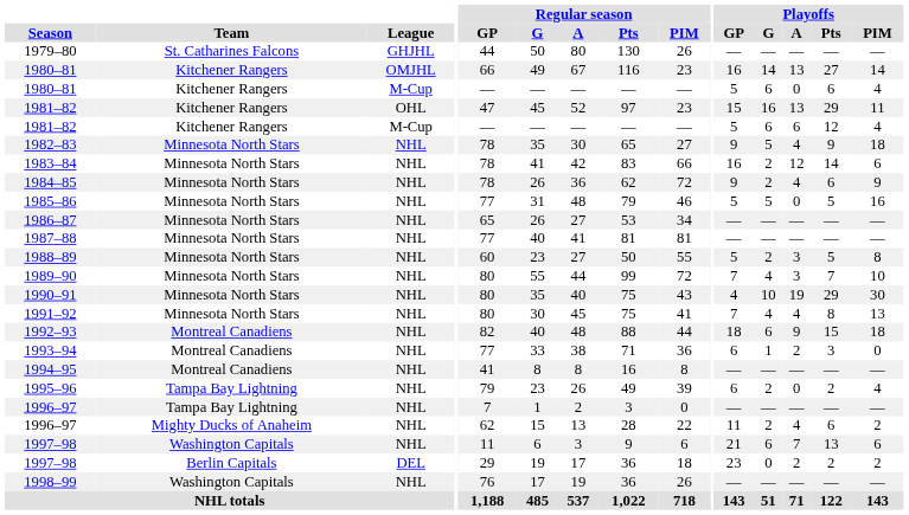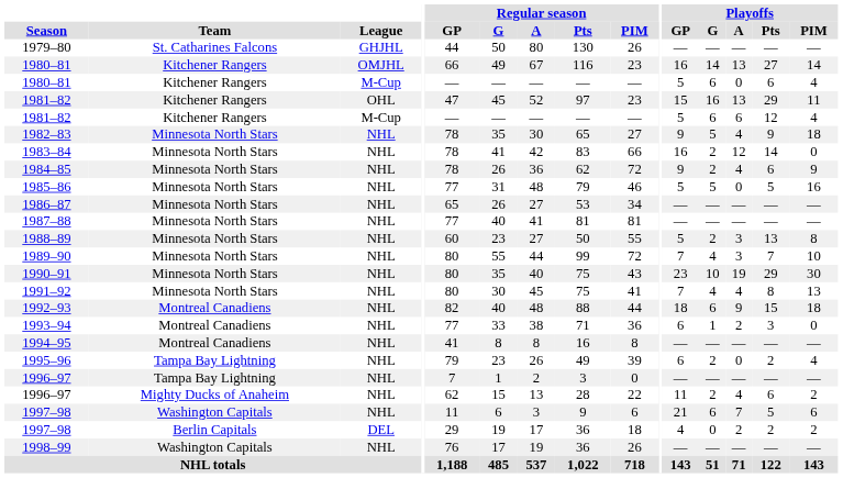 <table border="0" cellpadding="1" cellspacing="0" style="text-align:center; width:60em">
 <tr bgcolor="#e0e0e0">
 <th colspan="3" bgcolor="#ffffff"></th>
 <th rowspan="100" bgcolor="#ffffff"></th>
 <th colspan="5"><a href='#'>Regular season</a></th>
 <th rowspan="100" bgcolor="#ffffff"></th>
 <th colspan="5"><a href='#'>Playoffs</a></th>
 </tr>
 <tr bgcolor="#e0e0e0">
 <th><a href='#'>Season</a></th>
 <th>Team</th>
 <th>League</th>
 <th>GP</th>
 <th><a href='#'>G</a></th>
 <th><a href='#'>A</a></th>
 <th><a href='#'>Pts</a></th>
 <th><a href='#'>PIM</a></th>
 <th>GP</th>
 <th>G</th>
 <th>A</th>
 <th>Pts</th>
 <th>PIM</th>
 </tr>
 <tr>
 <td>1979–80</td>
 <td><a href='#'>St. Catharines Falcons</a></td>
 <td><a href='#'>GHJHL</a></td>
 <td>44</td>
 <td>50</td>
 <td>80</td>
 <td>130</td>
 <td>26</td>
 <td>—</td>
 <td>—</td>
 <td>—</td>
 <td>—</td>
 <td>—</td>
 </tr>
 <tr bgcolor="#f0f0f0">
 <td><a href='#'>1980–81</a></td>
 <td><a href='#'>Kitchener Rangers</a></td>
 <td><a href='#'>OMJHL</a></td>
 <td>66</td>
 <td>49</td>
 <td>67</td>
 <td>116</td>
 <td>23</td>
 <td>16</td>
 <td>14</td>
 <td>13</td>
 <td>27</td>
 <td>14</td>
 </tr>
 <tr>
 <td><a href='#'>1980–81</a></td>
 <td>Kitchener Rangers</td>
 <td><a href='#'>M-Cup</a></td>
 <td>—</td>
 <td>—</td>
 <td>—</td>
 <td>—</td>
 <td>—</td>
 <td>5</td>
 <td>6</td>
 <td>0</td>
 <td>6</td>
 <td>4</td>
 </tr>
 <tr bgcolor="#f0f0f0">
 <td><a href='#'>1981–82</a></td>
 <td>Kitchener Rangers</td>
 <td>OHL</td>
 <td>47</td>
 <td>45</td>
 <td>52</td>
 <td>97</td>
 <td>23</td>
 <td>15</td>
 <td>16</td>
 <td>13</td>
 <td>29</td>
 <td>11</td>
 </tr>
 <tr>
 <td><a href='#'>1981–82</a></td>
 <td>Kitchener Rangers</td>
 <td>M-Cup</td>
 <td>—</td>
 <td>—</td>
 <td>—</td>
 <td>—</td>
 <td>—</td>
 <td>5</td>
 <td>6</td>
 <td>6</td>
 <td>12</td>
 <td>4</td>
 </tr>
 <tr bgcolor="#f0f0f0">
 <td><a href='#'>1982–83</a></td>
 <td><a href='#'>Minnesota North Stars</a></td>
 <td><a href='#'>NHL</a></td>
 <td>78</td>
 <td>35</td>
 <td>30</td>
 <td>65</td>
 <td>27</td>
 <td>9</td>
 <td>5</td>
 <td>4</td>
 <td>9</td>
 <td>18</td>
 </tr>
 <tr>
 <td><a href='#'>1983–84</a></td>
 <td>Minnesota North Stars</td>
 <td>NHL</td>
 <td>78</td>
 <td>41</td>
 <td>42</td>
 <td>83</td>
 <td>66</td>
 <td>16</td>
 <td>2</td>
 <td>12</td>
 <td>14</td>
-<td>6</td>
+<td>0</td>
 </tr>
 <tr bgcolor="#f0f0f0">
 <td><a href='#'>1984–85</a></td>
 <td>Minnesota North Stars</td>
 <td>NHL</td>
 <td>78</td>
 <td>26</td>
 <td>36</td>
 <td>62</td>
 <td>72</td>
 <td>9</td>
 <td>2</td>
 <td>4</td>
 <td>6</td>
 <td>9</td>
 </tr>
 <tr>
 <td><a href='#'>1985–86</a></td>
 <td>Minnesota North Stars</td>
 <td>NHL</td>
 <td>77</td>
 <td>31</td>
 <td>48</td>
 <td>79</td>
 <td>46</td>
 <td>5</td>
 <td>5</td>
 <td>0</td>
 <td>5</td>
 <td>16</td>
 </tr>
 <tr bgcolor="#f0f0f0">
 <td><a href='#'>1986–87</a></td>
 <td>Minnesota North Stars</td>
 <td>NHL</td>
 <td>65</td>
 <td>26</td>
 <td>27</td>
 <td>53</td>
 <td>34</td>
 <td>—</td>
 <td>—</td>
 <td>—</td>
 <td>—</td>
 <td>—</td>
 </tr>
 <tr>
 <td><a href='#'>1987–88</a></td>
 <td>Minnesota North Stars</td>
 <td>NHL</td>
 <td>77</td>
 <td>40</td>
 <td>41</td>
 <td>81</td>
 <td>81</td>
 <td>—</td>
 <td>—</td>
 <td>—</td>
 <td>—</td>
 <td>—</td>
 </tr>
 <tr bgcolor="#f0f0f0">
 <td><a href='#'>1988–89</a></td>
 <td>Minnesota North Stars</td>
 <td>NHL</td>
 <td>60</td>
 <td>23</td>
 <td>27</td>
 <td>50</td>
 <td>55</td>
 <td>5</td>
 <td>2</td>
 <td>3</td>
-<td>5</td>
+<td>13</td>
 <td>8</td>
 </tr>
 <tr>
 <td><a href='#'>1989–90</a></td>
 <td>Minnesota North Stars</td>
 <td>NHL</td>
 <td>80</td>
 <td>55</td>
 <td>44</td>
 <td>99</td>
 <td>72</td>
 <td>7</td>
 <td>4</td>
 <td>3</td>
 <td>7</td>
 <td>10</td>
 </tr>
 <tr bgcolor="#f0f0f0">
 <td><a href='#'>1990–91</a></td>
 <td>Minnesota North Stars</td>
 <td>NHL</td>
 <td>80</td>
 <td>35</td>
 <td>40</td>
 <td>75</td>
 <td>43</td>
-<td>4</td>
+<td>23</td>
 <td>10</td>
 <td>19</td>
 <td>29</td>
 <td>30</td>
 </tr>
 <tr>
 <td><a href='#'>1991–92</a></td>
 <td>Minnesota North Stars</td>
 <td>NHL</td>
 <td>80</td>
 <td>30</td>
 <td>45</td>
 <td>75</td>
 <td>41</td>
 <td>7</td>
 <td>4</td>
 <td>4</td>
 <td>8</td>
 <td>13</td>
 </tr>
 <tr bgcolor="#f0f0f0">
 <td><a href='#'>1992–93</a></td>
 <td><a href='#'>Montreal Canadiens</a></td>
 <td>NHL</td>
 <td>82</td>
 <td>40</td>
 <td>48</td>
 <td>88</td>
 <td>44</td>
 <td>18</td>
 <td>6</td>
 <td>9</td>
 <td>15</td>
 <td>18</td>
 </tr>
 <tr>
 <td><a href='#'>1993–94</a></td>
 <td>Montreal Canadiens</td>
 <td>NHL</td>
 <td>77</td>
 <td>33</td>
 <td>38</td>
 <td>71</td>
 <td>36</td>
 <td>6</td>
 <td>1</td>
 <td>2</td>
 <td>3</td>
 <td>0</td>
 </tr>
 <tr bgcolor="#f0f0f0">
 <td><a href='#'>1994–95</a></td>
 <td>Montreal Canadiens</td>
 <td>NHL</td>
 <td>41</td>
 <td>8</td>
 <td>8</td>
 <td>16</td>
 <td>8</td>
 <td>—</td>
 <td>—</td>
 <td>—</td>
 <td>—</td>
 <td>—</td>
 </tr>
 <tr>
 <td><a href='#'>1995–96</a></td>
 <td><a href='#'>Tampa Bay Lightning</a></td>
 <td>NHL</td>
 <td>79</td>
 <td>23</td>
 <td>26</td>
 <td>49</td>
 <td>39</td>
 <td>6</td>
 <td>2</td>
 <td>0</td>
 <td>2</td>
 <td>4</td>
 </tr>
 <tr bgcolor="#f0f0f0">
 <td><a href='#'>1996–97</a></td>
 <td>Tampa Bay Lightning</td>
 <td>NHL</td>
 <td>7</td>
 <td>1</td>
 <td>2</td>
 <td>3</td>
 <td>0</td>
 <td>—</td>
 <td>—</td>
 <td>—</td>
 <td>—</td>
 <td>—</td>
 </tr>
 <tr>
 <td>1996–97</td>
 <td><a href='#'>Mighty Ducks of Anaheim</a></td>
 <td>NHL</td>
 <td>62</td>
 <td>15</td>
 <td>13</td>
 <td>28</td>
 <td>22</td>
 <td>11</td>
 <td>2</td>
 <td>4</td>
 <td>6</td>
 <td>2</td>
 </tr>
 <tr bgcolor="#f0f0f0">
 <td><a href='#'>1997–98</a></td>
 <td><a href='#'>Washington Capitals</a></td>
 <td>NHL</td>
 <td>11</td>
 <td>6</td>
 <td>3</td>
 <td>9</td>
 <td>6</td>
 <td>21</td>
 <td>6</td>
 <td>7</td>
-<td>13</td>
+<td>5</td>
 <td>6</td>
 </tr>
 <tr>
 <td><a href='#'>1997–98</a></td>
 <td><a href='#'>Berlin Capitals</a></td>
 <td><a href='#'>DEL</a></td>
 <td>29</td>
 <td>19</td>
 <td>17</td>
 <td>36</td>
 <td>18</td>
-<td>23</td>
+<td>4</td>
 <td>0</td>
 <td>2</td>
 <td>2</td>
 <td>2</td>
 </tr>
 <tr bgcolor="#f0f0f0">
 <td><a href='#'>1998–99</a></td>
 <td>Washington Capitals</td>
 <td>NHL</td>
 <td>76</td>
 <td>17</td>
 <td>19</td>
 <td>36</td>
 <td>26</td>
 <td>—</td>
 <td>—</td>
 <td>—</td>
 <td>—</td>
 <td>—</td>
 </tr>
 <tr bgcolor="#e0e0e0">
 <th colspan="3">NHL totals</th>
 <th>1,188</th>
 <th>485</th>
 <th>537</th>
 <th>1,022</th>
 <th>718</th>
 <th>143</th>
 <th>51</th>
 <th>71</th>
 <th>122</th>
 <th>143</th>
 </tr>
 </table>
